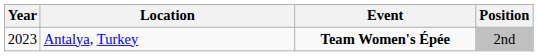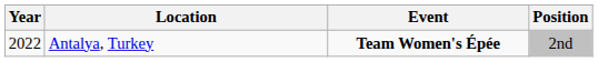 <table class="wikitable" style="text-align:center;">
 <tr>
 <th>Year</th>
 <th style="width:17em">Location</th>
 <th style="width:12em">Event</th>
 <th>Position</th>
 </tr>
 <tr>
-<td rowspan="1">2023</td>
+<td rowspan="1">2022</td>
 <td rowspan="1" align="left"> <a href='#'>Antalya</a>, <a href='#'>Turkey</a></td>
 <td><strong>Team Women's Épée</strong></td>
 <td bgcolor="silver">2nd</td>
 </tr>
 </table>
